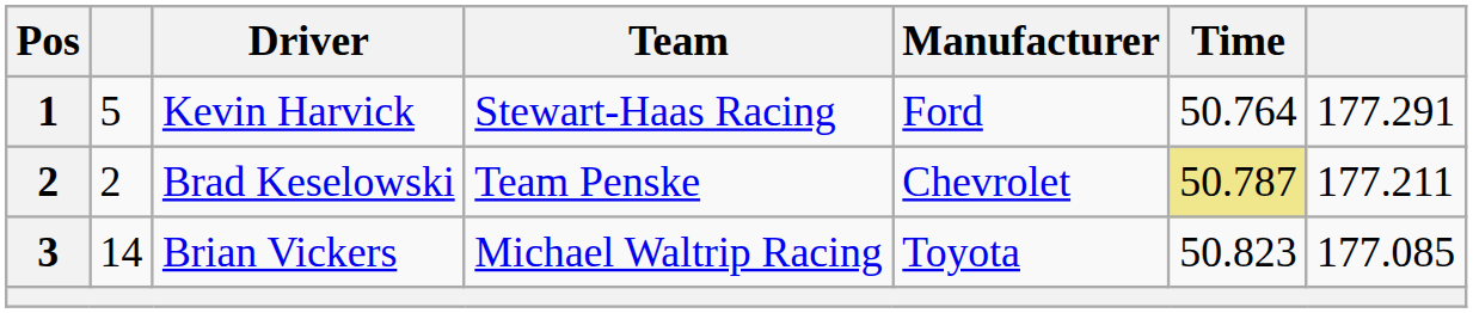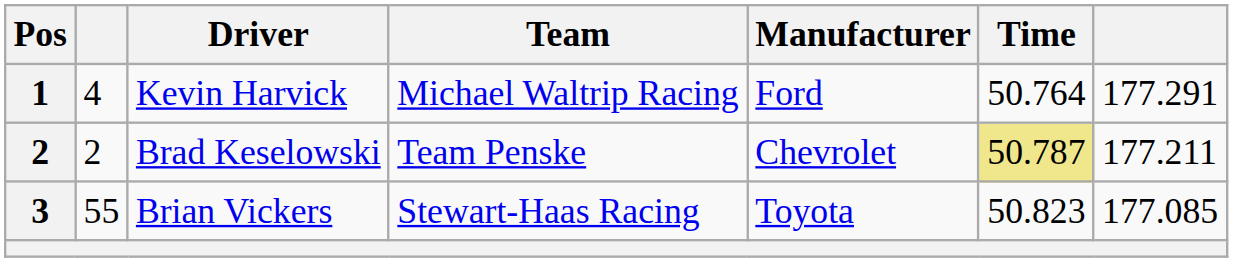 <table class="wikitable" style="font-size:95%">
 <tr>
 <th>Pos</th>
 <th></th>
 <th>Driver</th>
 <th>Team</th>
 <th>Manufacturer</th>
 <th>Time</th>
 <th></th>
 </tr>
 <tr>
 <th>1</th>
-<td>5</td>
+<td>4</td>
 <td><a href='#'>Kevin Harvick</a></td>
-<td><a href='#'>Stewart-Haas Racing</a></td>
+<td><a href='#'>Michael Waltrip Racing</a></td>
 <td><a href='#'>Ford</a></td>
 <td>50.764</td>
 <td>177.291</td>
 </tr>
 <tr>
 <th>2</th>
 <td>2</td>
 <td><a href='#'>Brad Keselowski</a></td>
 <td><a href='#'>Team Penske</a></td>
 <td><a href='#'>Chevrolet</a></td>
 <td style="background: khaki;">50.787</td>
 <td>177.211</td>
 </tr>
 <tr>
 <th>3</th>
-<td>14</td>
+<td>55</td>
 <td><a href='#'>Brian Vickers</a></td>
-<td><a href='#'>Michael Waltrip Racing</a></td>
+<td><a href='#'>Stewart-Haas Racing</a></td>
 <td><a href='#'>Toyota</a></td>
 <td>50.823</td>
 <td>177.085</td>
 </tr>
 <tr>
 <th colspan="7"></th>
 </tr>
 </table>
